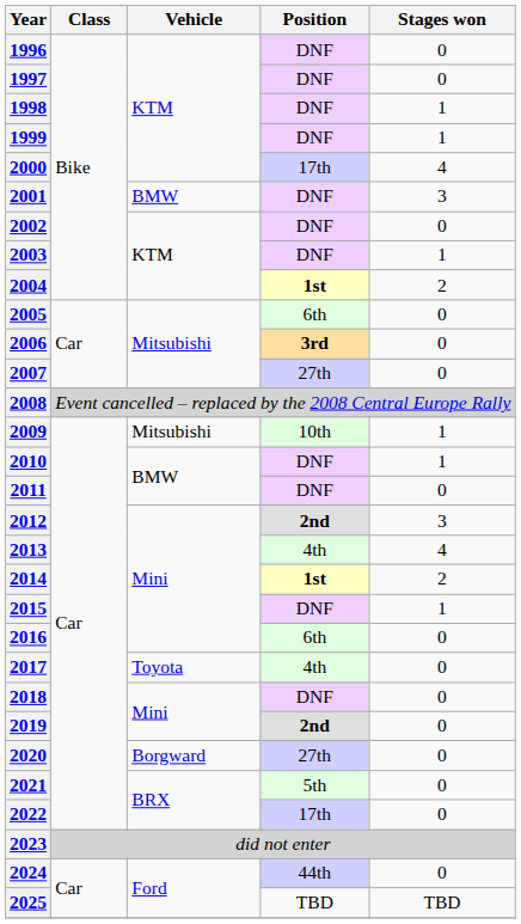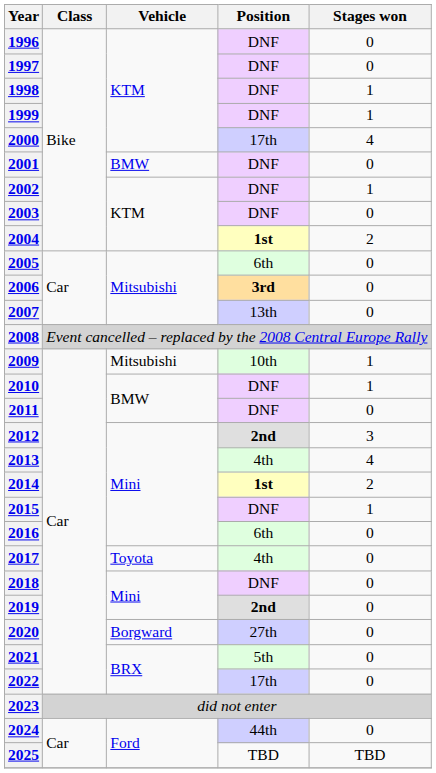 <table class="wikitable">
 <tr>
 <th>Year</th>
 <th>Class</th>
 <th>Vehicle</th>
 <th>Position</th>
 <th>Stages won</th>
 </tr>
 <tr>
 <th><a href='#'>1996</a></th>
 <td rowspan=9>Bike</td>
 <td rowspan=5> <a href='#'>KTM</a></td>
 <td align="center" style="background:#EFCFFF;">DNF</td>
 <td align="center">0</td>
 </tr>
 <tr>
 <th><a href='#'>1997</a></th>
 <td align="center" style="background:#EFCFFF;">DNF</td>
 <td align="center">0</td>
 </tr>
 <tr>
 <th><a href='#'>1998</a></th>
 <td align="center" style="background:#EFCFFF;">DNF</td>
 <td align="center">1</td>
 </tr>
 <tr>
 <th><a href='#'>1999</a></th>
 <td align="center" style="background:#EFCFFF;">DNF</td>
 <td align="center">1</td>
 </tr>
 <tr>
 <th><a href='#'>2000</a></th>
 <td align="center" style="background:#CFCFFF;">17th</td>
 <td align="center">4</td>
 </tr>
 <tr>
 <th><a href='#'>2001</a></th>
 <td> <a href='#'>BMW</a></td>
 <td align="center" style="background:#EFCFFF;">DNF</td>
-<td align="center">3</td>
+<td align="center">0</td>
 </tr>
 <tr>
 <th><a href='#'>2002</a></th>
 <td rowspan=3> KTM</td>
 <td align="center" style="background:#EFCFFF;">DNF</td>
-<td align="center">0</td>
+<td align="center">1</td>
 </tr>
 <tr>
 <th><a href='#'>2003</a></th>
 <td align="center" style="background:#EFCFFF;">DNF</td>
-<td align="center">1</td>
+<td align="center">0</td>
 </tr>
 <tr>
 <th><a href='#'>2004</a></th>
 <td align="center" style="background:#FFFFBF;"><strong>1st</strong></td>
 <td align="center">2</td>
 </tr>
 <tr>
 <th><a href='#'>2005</a></th>
 <td rowspan=3>Car</td>
 <td rowspan=3> <a href='#'>Mitsubishi</a></td>
 <td align="center" style="background:#DFFFDF;">6th</td>
 <td align="center">0</td>
 </tr>
 <tr>
 <th><a href='#'>2006</a></th>
 <td align="center" style="background:#FFDF9F;"><strong>3rd</strong></td>
 <td align="center">0</td>
 </tr>
 <tr>
 <th><a href='#'>2007</a></th>
-<td align="center" style="background:#CFCFFF;">27th</td>
+<td align="center" style="background:#CFCFFF;">13th</td>
 <td align="center">0</td>
 </tr>
 <tr>
 <th><a href='#'>2008</a></th>
 <td colspan=4 align=center style="background:lightgrey;"><em>Event cancelled – replaced by the <a href='#'>2008 Central Europe Rally</a></em></td>
 </tr>
 <tr>
 <th><a href='#'>2009</a></th>
 <td rowspan=14>Car</td>
 <td> Mitsubishi</td>
 <td align="center" style="background:#DFFFDF;">10th</td>
 <td align="center">1</td>
 </tr>
 <tr>
 <th><a href='#'>2010</a></th>
 <td rowspan=2> BMW</td>
 <td align="center" style="background:#EFCFFF;">DNF</td>
 <td align="center">1</td>
 </tr>
 <tr>
 <th><a href='#'>2011</a></th>
 <td align="center" style="background:#EFCFFF;">DNF</td>
 <td align="center">0</td>
 </tr>
 <tr>
 <th><a href='#'>2012</a></th>
 <td rowspan=5> <a href='#'>Mini</a></td>
 <td align="center" style="background:#DFDFDF;"><strong>2nd</strong></td>
 <td align="center">3</td>
 </tr>
 <tr>
 <th><a href='#'>2013</a></th>
 <td align="center" style="background:#DFFFDF;">4th</td>
 <td align="center">4</td>
 </tr>
 <tr>
 <th><a href='#'>2014</a></th>
 <td align="center" style="background:#FFFFBF;"><strong>1st</strong></td>
 <td align="center">2</td>
 </tr>
 <tr>
 <th><a href='#'>2015</a></th>
 <td align="center" style="background:#EFCFFF;">DNF</td>
 <td align="center">1</td>
 </tr>
 <tr>
 <th><a href='#'>2016</a></th>
 <td align="center" style="background:#DFFFDF;">6th</td>
 <td align="center">0</td>
 </tr>
 <tr>
 <th><a href='#'>2017</a></th>
 <td> <a href='#'>Toyota</a></td>
 <td align="center" style="background:#DFFFDF;">4th</td>
 <td align="center">0</td>
 </tr>
 <tr>
 <th><a href='#'>2018</a></th>
 <td rowspan=2> <a href='#'>Mini</a></td>
 <td align="center" style="background:#EFCFFF;">DNF</td>
 <td align="center">0</td>
 </tr>
 <tr>
 <th><a href='#'>2019</a></th>
 <td align="center" style="background:#DFDFDF;"><strong>2nd</strong></td>
 <td align="center">0</td>
 </tr>
 <tr>
 <th><a href='#'>2020</a></th>
 <td> <a href='#'>Borgward</a></td>
 <td align="center" style="background:#CFCFFF;">27th</td>
 <td align="center">0</td>
 </tr>
 <tr>
 <th><a href='#'>2021</a></th>
 <td rowspan=2> <a href='#'>BRX</a></td>
 <td align="center" style="background:#DFFFDF;">5th</td>
 <td align="center">0</td>
 </tr>
 <tr>
 <th><a href='#'>2022</a></th>
 <td align="center" style="background:#CFCFFF;">17th</td>
 <td align="center">0</td>
 </tr>
 <tr>
 <th><a href='#'>2023</a></th>
 <td colspan=4 align=center style="background:lightgrey;"><em>did not enter</em></td>
 </tr>
 <tr>
 <th><a href='#'>2024</a></th>
 <td rowspan=2>Car</td>
 <td rowspan=2> <a href='#'>Ford</a></td>
 <td align="center" style="background:#CFCFFF;">44th</td>
 <td align="center">0</td>
 </tr>
 <tr>
 <th><a href='#'>2025</a></th>
 <td align="center" style="background:#;">TBD</td>
 <td align="center">TBD</td>
 </tr>
 <tr>
 </tr>
 </table>
